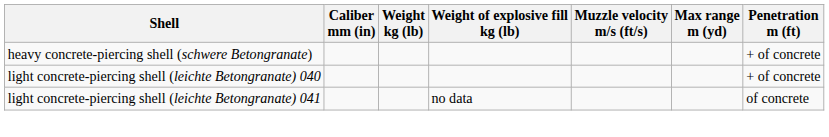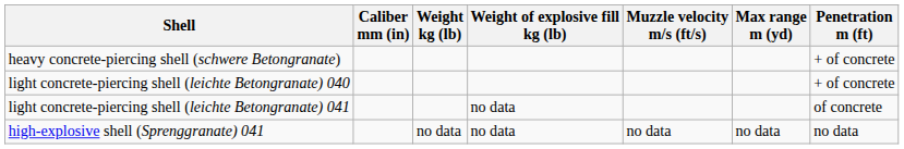 <table class="wikitable" style="margin: 1em auto 1em auto">
 <tr>
 <th>Shell</th>
 <th>Caliber <br>mm (in)</th>
 <th>Weight <br>kg (lb)</th>
 <th>Weight of explosive fill <br>kg (lb)</th>
 <th>Muzzle velocity <br> m/s (ft/s)</th>
 <th>Max range <br> m (yd)</th>
 <th>Penetration <br>m (ft)</th>
 </tr>
 <tr>
 <td>heavy concrete-piercing shell (<em>schwere Betongranate</em>)</td>
 <td></td>
 <td></td>
 <td></td>
 <td></td>
 <td></td>
 <td> + of concrete</td>
 </tr>
 <tr>
 <td>light concrete-piercing shell (<em>leichte Betongranate) 040</em></td>
 <td></td>
 <td></td>
 <td></td>
 <td></td>
 <td></td>
 <td> + of concrete</td>
 </tr>
 <tr>
 <td>light concrete-piercing shell (<em>leichte Betongranate) 041</em></td>
 <td></td>
 <td></td>
 <td>no data</td>
 <td></td>
 <td></td>
 <td> of concrete</td>
 </tr>
+<tr>
+<td><a href='#'>high-explosive</a> shell (<em>Sprenggranate) 041</em></td>
+<td></td>
+<td>no data</td>
+<td>no data</td>
+<td>no data</td>
+<td>no data</td>
+<td>no data</td>
+</tr>
 </table>
